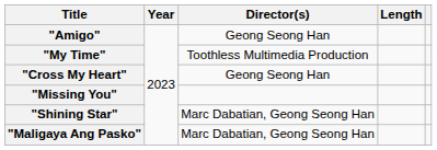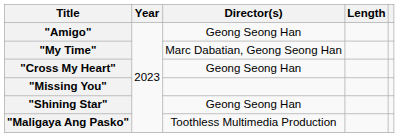 <table class="wikitable plainrowheaders" style="text-align:center">
 <tr>
 <th>Title</th>
 <th>Year</th>
 <th>Director(s)</th>
 <th>Length</th>
 <th></th>
 </tr>
 <tr>
 <th scope="row">"Amigo"</th>
 <td rowspan="6">2023</td>
 <td>Geong Seong Han</td>
 <td></td>
 <td></td>
 </tr>
 <tr>
 <th scope="row">"My Time"</th>
-<td>Toothless Multimedia Production</td>
+<td>Marc Dabatian, Geong Seong Han</td>
 <td></td>
 <td></td>
 </tr>
 <tr>
 <th scope="row">"Cross My Heart"</th>
 <td>Geong Seong Han</td>
 <td></td>
 <td></td>
 </tr>
 <tr>
 <th scope="row">"Missing You"</th>
 <td></td>
 <td></td>
 <td></td>
 </tr>
 <tr>
 <th scope="row">"Shining Star"</th>
-<td>Marc Dabatian, Geong Seong Han</td>
+<td>Geong Seong Han</td>
 <td></td>
 <td></td>
 </tr>
 <tr>
 <th scope="row">"Maligaya Ang Pasko"</th>
-<td>Marc Dabatian, Geong Seong Han</td>
+<td>Toothless Multimedia Production</td>
 <td></td>
 <td></td>
 </tr>
 </table>
